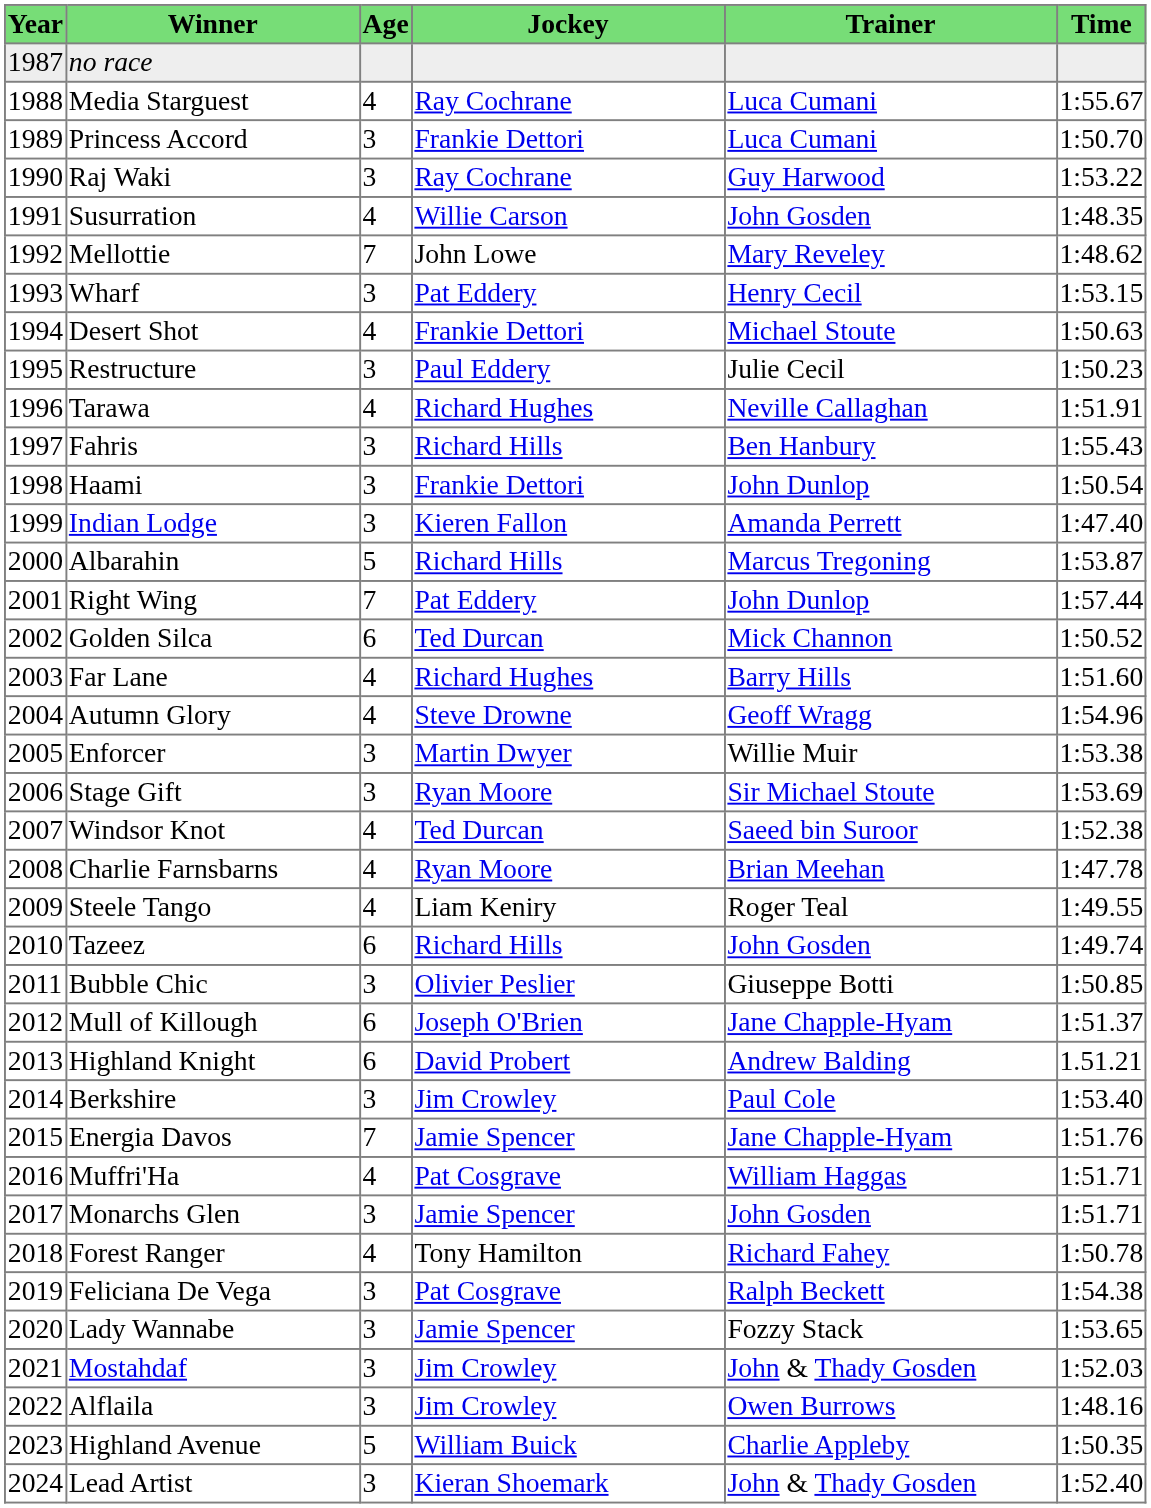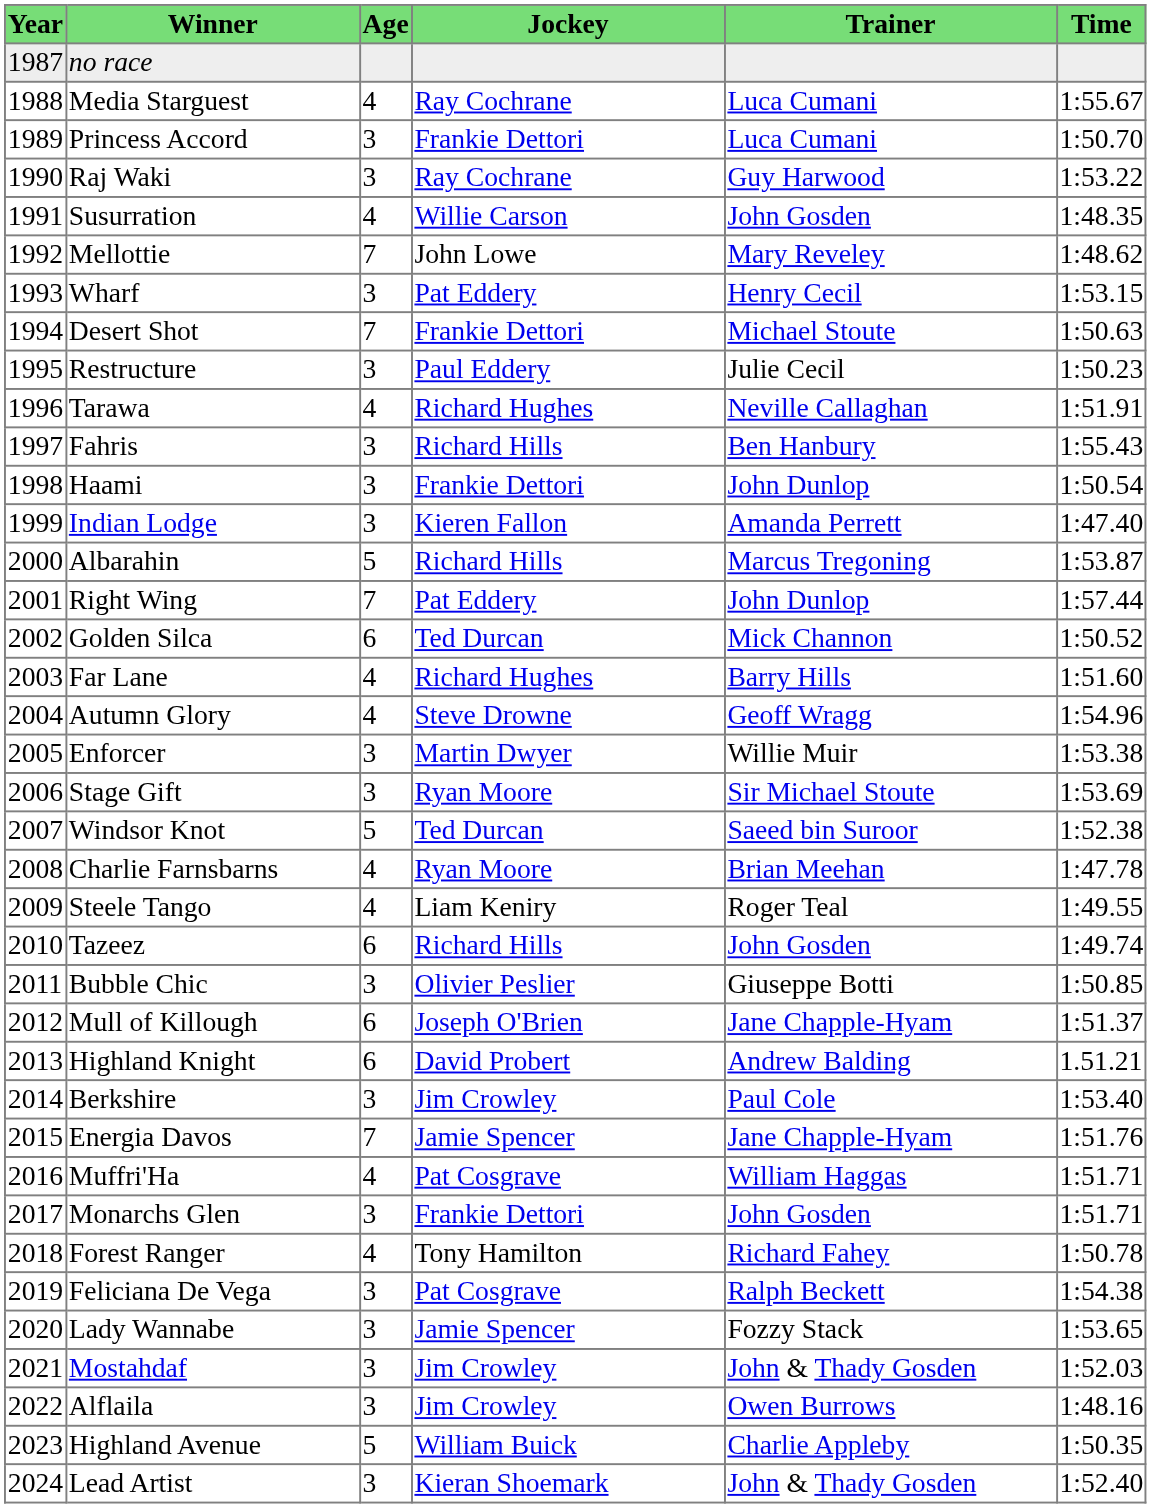 <table class = "sortable" | border="1" style="border-collapse: collapse; font-size:90%">
 <tr bgcolor="#77dd77" align="center">
 <th>Year</th>
 <th>Winner</th>
 <th>Age</th>
 <th>Jockey</th>
 <th>Trainer</th>
 <th>Time</th>
 </tr>
 <tr bgcolor="#eeeeee">
 <td>1987</td>
 <td><em>no race</em> </td>
 <td></td>
 <td></td>
 <td></td>
 <td></td>
 </tr>
 <tr>
 <td>1988</td>
 <td width=150px>Media Starguest</td>
 <td>4</td>
 <td width=160px><a href='#'>Ray Cochrane</a></td>
 <td width=170px><a href='#'>Luca Cumani</a></td>
 <td>1:55.67</td>
 </tr>
 <tr>
 <td>1989</td>
 <td>Princess Accord</td>
 <td>3</td>
 <td><a href='#'>Frankie Dettori</a></td>
 <td><a href='#'>Luca Cumani</a></td>
 <td>1:50.70</td>
 </tr>
 <tr>
 <td>1990</td>
 <td>Raj Waki</td>
 <td>3</td>
 <td><a href='#'>Ray Cochrane</a></td>
 <td><a href='#'>Guy Harwood</a></td>
 <td>1:53.22</td>
 </tr>
 <tr>
 <td>1991</td>
 <td>Susurration</td>
 <td>4</td>
 <td><a href='#'>Willie Carson</a></td>
 <td><a href='#'>John Gosden</a></td>
 <td>1:48.35</td>
 </tr>
 <tr>
 <td>1992</td>
 <td>Mellottie</td>
 <td>7</td>
 <td>John Lowe</td>
 <td><a href='#'>Mary Reveley</a></td>
 <td>1:48.62</td>
 </tr>
 <tr>
 <td>1993</td>
 <td>Wharf</td>
 <td>3</td>
 <td><a href='#'>Pat Eddery</a></td>
 <td><a href='#'>Henry Cecil</a></td>
 <td>1:53.15</td>
 </tr>
 <tr>
 <td>1994</td>
 <td>Desert Shot</td>
-<td>4</td>
+<td>7</td>
 <td><a href='#'>Frankie Dettori</a></td>
 <td><a href='#'>Michael Stoute</a></td>
 <td>1:50.63</td>
 </tr>
 <tr>
 <td>1995</td>
 <td>Restructure</td>
 <td>3</td>
 <td><a href='#'>Paul Eddery</a></td>
 <td>Julie Cecil</td>
 <td>1:50.23</td>
 </tr>
 <tr>
 <td>1996</td>
 <td>Tarawa</td>
 <td>4</td>
 <td><a href='#'>Richard Hughes</a></td>
 <td><a href='#'>Neville Callaghan</a></td>
 <td>1:51.91</td>
 </tr>
 <tr>
 <td>1997</td>
 <td>Fahris</td>
 <td>3</td>
 <td><a href='#'>Richard Hills</a></td>
 <td><a href='#'>Ben Hanbury</a></td>
 <td>1:55.43</td>
 </tr>
 <tr>
 <td>1998</td>
 <td>Haami</td>
 <td>3</td>
 <td><a href='#'>Frankie Dettori</a></td>
 <td><a href='#'>John Dunlop</a></td>
 <td>1:50.54</td>
 </tr>
 <tr>
 <td>1999</td>
 <td><a href='#'>Indian Lodge</a> </td>
 <td>3</td>
 <td><a href='#'>Kieren Fallon</a></td>
 <td><a href='#'>Amanda Perrett</a></td>
 <td>1:47.40</td>
 </tr>
 <tr>
 <td>2000</td>
 <td>Albarahin</td>
 <td>5</td>
 <td><a href='#'>Richard Hills</a></td>
 <td><a href='#'>Marcus Tregoning</a></td>
 <td>1:53.87</td>
 </tr>
 <tr>
 <td>2001</td>
 <td>Right Wing</td>
 <td>7</td>
 <td><a href='#'>Pat Eddery</a></td>
 <td><a href='#'>John Dunlop</a></td>
 <td>1:57.44</td>
 </tr>
 <tr>
 <td>2002</td>
 <td>Golden Silca</td>
 <td>6</td>
 <td><a href='#'>Ted Durcan</a></td>
 <td><a href='#'>Mick Channon</a></td>
 <td>1:50.52</td>
 </tr>
 <tr>
 <td>2003</td>
 <td>Far Lane</td>
 <td>4</td>
 <td><a href='#'>Richard Hughes</a></td>
 <td><a href='#'>Barry Hills</a></td>
 <td>1:51.60</td>
 </tr>
 <tr>
 <td>2004</td>
 <td>Autumn Glory</td>
 <td>4</td>
 <td><a href='#'>Steve Drowne</a></td>
 <td><a href='#'>Geoff Wragg</a></td>
 <td>1:54.96</td>
 </tr>
 <tr>
 <td>2005</td>
 <td>Enforcer</td>
 <td>3</td>
 <td><a href='#'>Martin Dwyer</a></td>
 <td>Willie Muir</td>
 <td>1:53.38</td>
 </tr>
 <tr>
 <td>2006</td>
 <td>Stage Gift</td>
 <td>3</td>
 <td><a href='#'>Ryan Moore</a></td>
 <td><a href='#'>Sir Michael Stoute</a></td>
 <td>1:53.69</td>
 </tr>
 <tr>
 <td>2007</td>
 <td>Windsor Knot</td>
-<td>4</td>
+<td>5</td>
 <td><a href='#'>Ted Durcan</a></td>
 <td><a href='#'>Saeed bin Suroor</a></td>
 <td>1:52.38</td>
 </tr>
 <tr>
 <td>2008</td>
 <td>Charlie Farnsbarns</td>
 <td>4</td>
 <td><a href='#'>Ryan Moore</a></td>
 <td><a href='#'>Brian Meehan</a></td>
 <td>1:47.78</td>
 </tr>
 <tr>
 <td>2009</td>
 <td>Steele Tango</td>
 <td>4</td>
 <td>Liam Keniry</td>
 <td>Roger Teal</td>
 <td>1:49.55</td>
 </tr>
 <tr>
 <td>2010</td>
 <td>Tazeez</td>
 <td>6</td>
 <td><a href='#'>Richard Hills</a></td>
 <td><a href='#'>John Gosden</a></td>
 <td>1:49.74</td>
 </tr>
 <tr>
 <td>2011</td>
 <td>Bubble Chic</td>
 <td>3</td>
 <td><a href='#'>Olivier Peslier</a></td>
 <td>Giuseppe Botti</td>
 <td>1:50.85</td>
 </tr>
 <tr>
 <td>2012</td>
 <td>Mull of Killough</td>
 <td>6</td>
 <td><a href='#'>Joseph O'Brien</a></td>
 <td><a href='#'>Jane Chapple-Hyam</a></td>
 <td>1:51.37</td>
 </tr>
 <tr>
 <td>2013</td>
 <td>Highland Knight</td>
 <td>6</td>
 <td><a href='#'>David Probert</a></td>
 <td><a href='#'>Andrew Balding</a></td>
 <td>1.51.21</td>
 </tr>
 <tr>
 <td>2014</td>
 <td>Berkshire</td>
 <td>3</td>
 <td><a href='#'>Jim Crowley</a></td>
 <td><a href='#'>Paul Cole</a></td>
 <td>1:53.40</td>
 </tr>
 <tr>
 <td>2015</td>
 <td>Energia Davos</td>
 <td>7</td>
 <td><a href='#'>Jamie Spencer</a></td>
 <td><a href='#'>Jane Chapple-Hyam</a></td>
 <td>1:51.76</td>
 </tr>
 <tr>
 <td>2016</td>
 <td>Muffri'Ha</td>
 <td>4</td>
 <td><a href='#'>Pat Cosgrave</a></td>
 <td><a href='#'>William Haggas</a></td>
 <td>1:51.71</td>
 </tr>
 <tr>
 <td>2017</td>
 <td>Monarchs Glen</td>
 <td>3</td>
-<td><a href='#'>Jamie Spencer</a></td>
+<td><a href='#'>Frankie Dettori</a></td>
 <td><a href='#'>John Gosden</a></td>
 <td>1:51.71</td>
 </tr>
 <tr>
 <td>2018</td>
 <td>Forest Ranger </td>
 <td>4</td>
 <td>Tony Hamilton</td>
 <td><a href='#'>Richard Fahey</a></td>
 <td>1:50.78</td>
 </tr>
 <tr>
 <td>2019</td>
 <td>Feliciana De Vega</td>
 <td>3</td>
 <td><a href='#'>Pat Cosgrave</a></td>
 <td><a href='#'>Ralph Beckett</a></td>
 <td>1:54.38</td>
 </tr>
 <tr>
 <td>2020</td>
 <td>Lady Wannabe</td>
 <td>3</td>
 <td><a href='#'>Jamie Spencer</a></td>
 <td>Fozzy Stack</td>
 <td>1:53.65</td>
 </tr>
 <tr>
 <td>2021</td>
 <td><a href='#'>Mostahdaf</a></td>
 <td>3</td>
 <td><a href='#'>Jim Crowley</a></td>
 <td><a href='#'>John</a> & <a href='#'>Thady Gosden</a></td>
 <td>1:52.03</td>
 </tr>
 <tr>
 <td>2022</td>
 <td>Alflaila</td>
 <td>3</td>
 <td><a href='#'>Jim Crowley</a></td>
 <td><a href='#'>Owen Burrows</a></td>
 <td>1:48.16</td>
 </tr>
 <tr>
 <td>2023</td>
 <td>Highland Avenue</td>
 <td>5</td>
 <td><a href='#'>William Buick</a></td>
 <td><a href='#'>Charlie Appleby</a></td>
 <td>1:50.35</td>
 </tr>
 <tr>
 <td>2024</td>
 <td>Lead Artist</td>
 <td>3</td>
 <td><a href='#'>Kieran Shoemark</a></td>
 <td><a href='#'>John</a> & <a href='#'>Thady Gosden</a></td>
 <td>1:52.40</td>
 </tr>
 </table>
